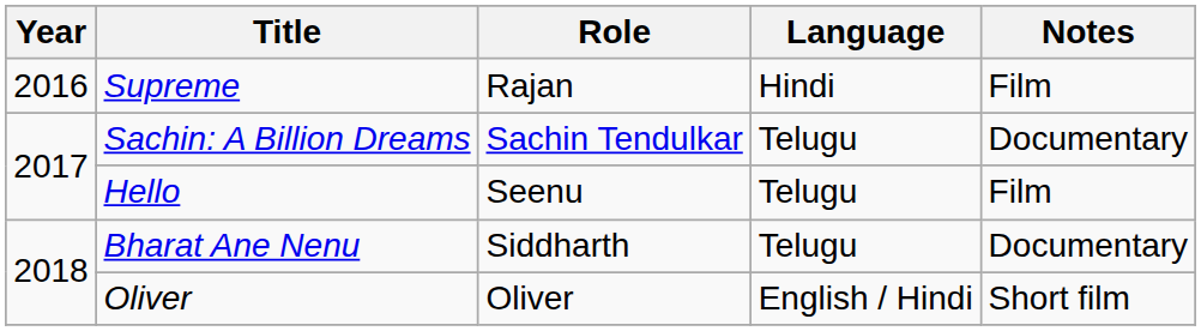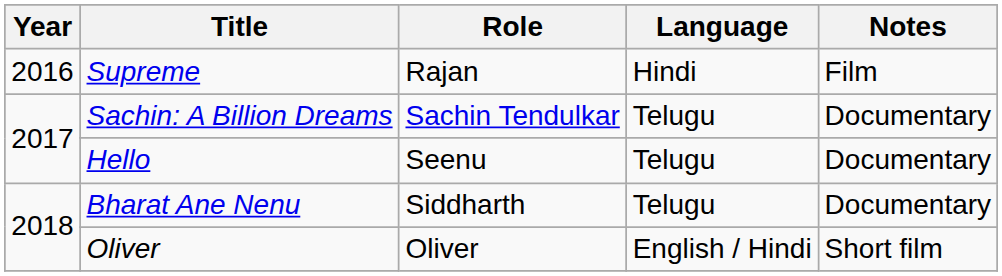 <table class="wikitable sortable">
 <tr>
 <th>Year</th>
 <th>Title</th>
 <th>Role</th>
 <th>Language</th>
 <th>Notes</th>
 </tr>
 <tr>
 <td>2016</td>
 <td><em><a href='#'>Supreme</a></em></td>
 <td>Rajan</td>
 <td>Hindi</td>
 <td>Film</td>
 </tr>
 <tr>
 <td rowspan="2">2017</td>
 <td><em><a href='#'>Sachin: A Billion Dreams</a></em></td>
 <td><a href='#'>Sachin Tendulkar</a></td>
 <td>Telugu</td>
 <td>Documentary</td>
 </tr>
 <tr>
 <td><em><a href='#'>Hello</a></em></td>
 <td>Seenu</td>
 <td>Telugu</td>
-<td>Film</td>
+<td>Documentary</td>
 </tr>
 <tr>
 <td rowspan="2">2018</td>
 <td><em><a href='#'>Bharat Ane Nenu</a></em></td>
 <td>Siddharth</td>
 <td>Telugu</td>
 <td>Documentary</td>
 </tr>
 <tr>
 <td><em>Oliver</em></td>
 <td>Oliver</td>
 <td>English / Hindi</td>
 <td>Short film</td>
 </tr>
 </table>
